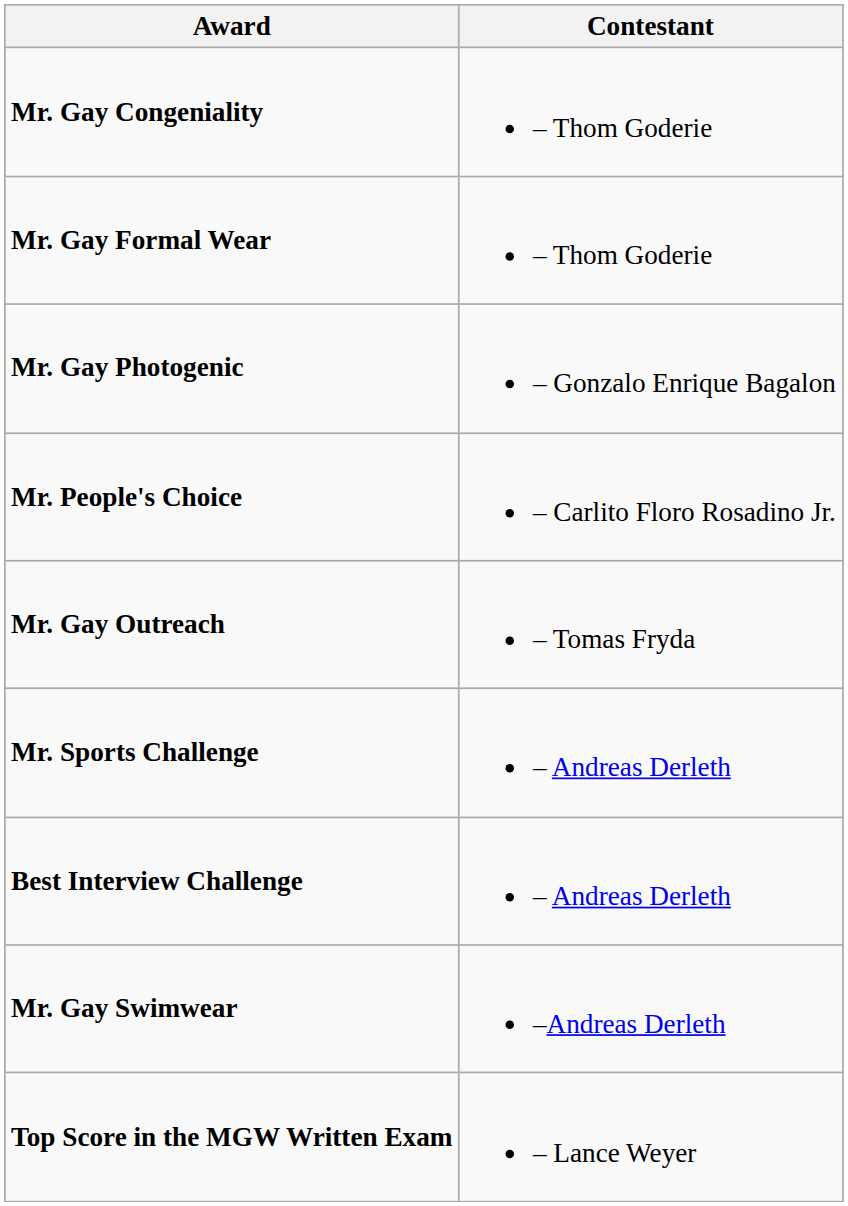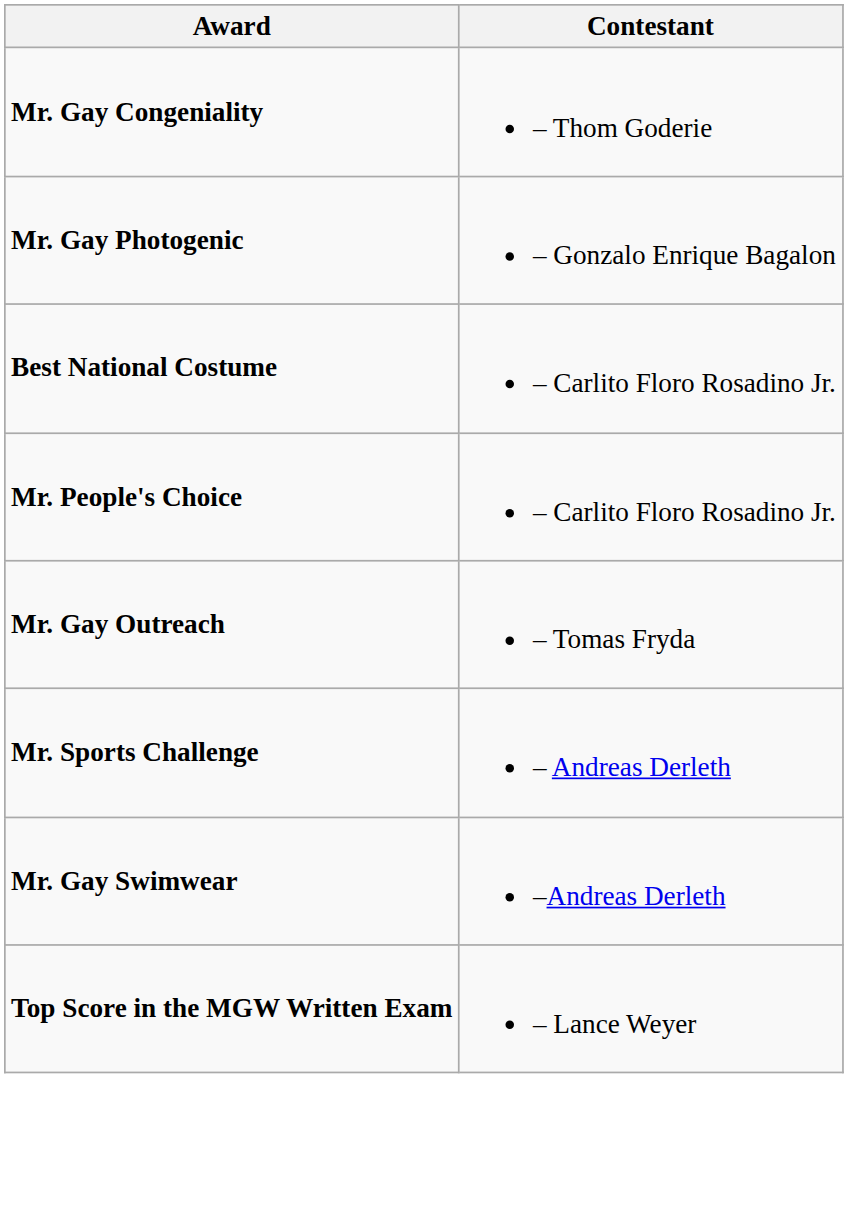 <table class="wikitable" border="1">
 <tr>
 <th>Award</th>
 <th>Contestant</th>
 </tr>
 <tr>
 <td><strong>Mr. Gay Congeniality</strong></td>
 <td><br><ul><li><strong></strong> – Thom Goderie</li></ul></td>
 </tr>
 <tr>
-<td><strong>Mr. Gay Formal Wear</strong></td>
-<td><br><ul><li><strong></strong> – Thom Goderie</li></ul></td>
+<td><strong>Mr. Gay Photogenic</strong></td>
+<td><br><ul><li><strong></strong> – Gonzalo Enrique Bagalon</li></ul></td>
 </tr>
 <tr>
-<td><strong>Mr. Gay Photogenic</strong></td>
-<td><br><ul><li><strong></strong> – Gonzalo Enrique Bagalon</li></ul></td>
+<td><strong>Best National Costume</strong></td>
+<td><br><ul><li><strong></strong> –  Carlito Floro Rosadino Jr.</li></ul></td>
 </tr>
 <tr>
 <td><strong>Mr. People's Choice</strong></td>
 <td><br><ul><li><strong></strong> – Carlito Floro Rosadino Jr.</li></ul></td>
 </tr>
 <tr>
 <td><strong>Mr. Gay Outreach</strong></td>
 <td><br><ul><li><strong></strong> – Tomas Fryda</li></ul></td>
 </tr>
 <tr>
 <td><strong>Mr. Sports Challenge</strong></td>
 <td><br><ul><li><strong></strong> – <a href='#'>Andreas Derleth</a></li></ul></td>
 </tr>
 <tr>
-<td><strong>Best Interview Challenge</strong></td>
-<td><br><ul><li><strong></strong> – <a href='#'>Andreas Derleth</a></li></ul></td>
-</tr>
-<tr>
 <td><strong>Mr. Gay Swimwear</strong></td>
 <td><br><ul><li><strong></strong> –<a href='#'>Andreas Derleth</a></li></ul></td>
 </tr>
 <tr>
 <td><strong>Top Score in the MGW Written Exam</strong></td>
 <td><br><ul><li><strong></strong> – Lance Weyer</li></ul></td>
 </tr>
 </table>
